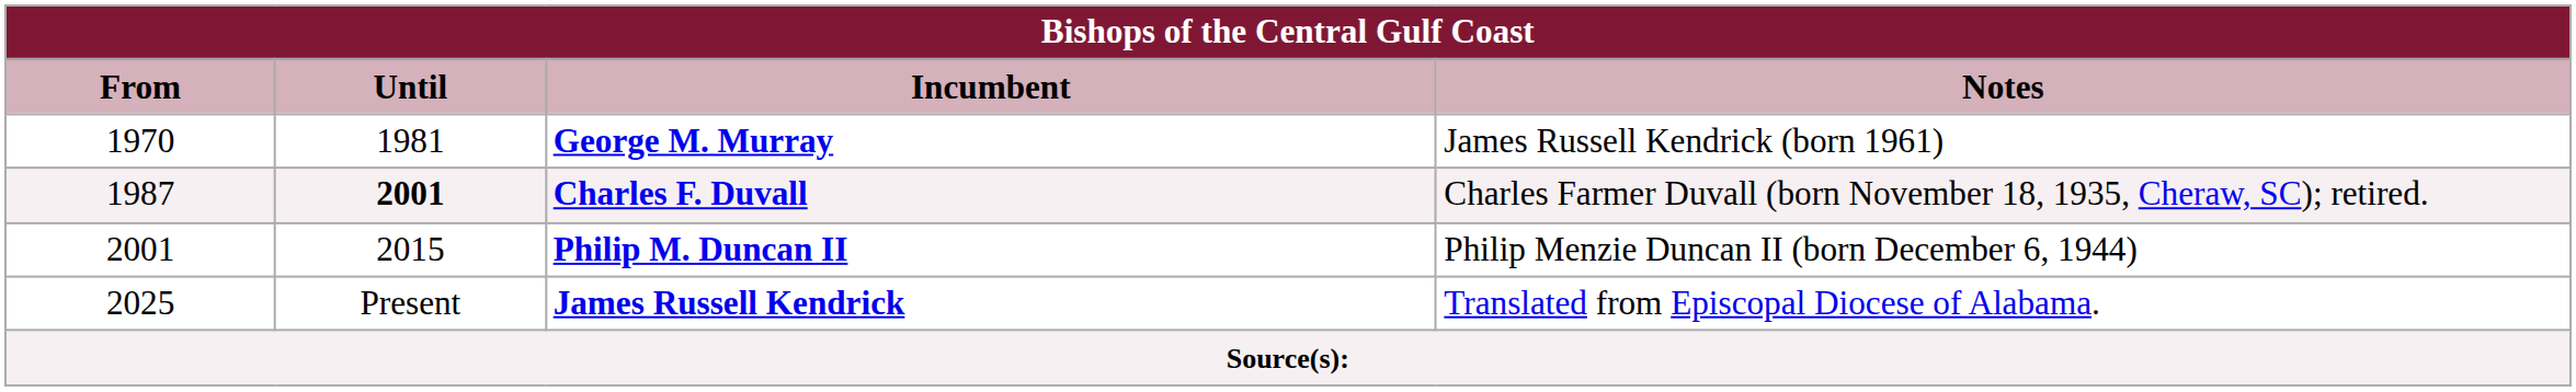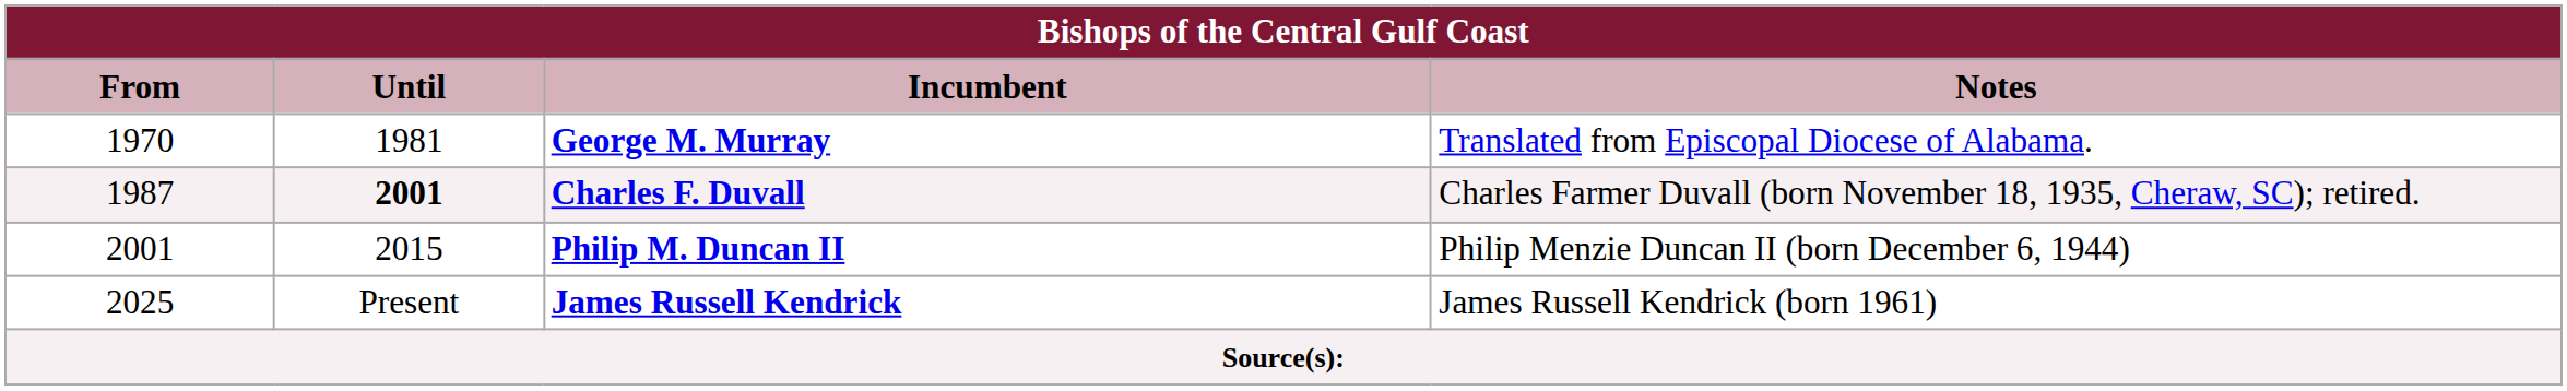 <table class="wikitable" style="width: 95%;">
 <tr>
 <th colspan="4" style="background-color: #7F1734; color: white;">Bishops of the Central Gulf Coast</th>
 </tr>
 <tr>
 <th style="background-color: #D4B1BB; width: 10%;">From</th>
 <th style="background-color: #D4B1BB; width: 10%;">Until</th>
 <th style="background-color: #D4B1BB; width: 33%;">Incumbent</th>
 <th style="background-color: #D4B1BB; width: 42%;">Notes</th>
 </tr>
 <tr valign="top" style="background-color: white;">
 <td style="text-align: center;">1970</td>
 <td style="text-align: center;">1981</td>
 <td><strong><a href='#'>George M. Murray</a></strong></td>
-<td>James Russell Kendrick (born 1961)</td>
+<td><a href='#'>Translated</a> from <a href='#'>Episcopal Diocese of Alabama</a>.</td>
 </tr>
 <tr valign="top" style="background-color: #F7F0F2;">
 <td style="text-align: center;">1987</td>
 <td style="text-align: center;"><strong>2001</strong></td>
 <td><strong><a href='#'>Charles F. Duvall</a></strong></td>
 <td>Charles Farmer Duvall (born November 18, 1935, <a href='#'>Cheraw, SC</a>); retired.</td>
 </tr>
 <tr valign="top" style="background-color: white;">
 <td style="text-align: center;">2001</td>
 <td style="text-align: center;">2015</td>
 <td><strong><a href='#'>Philip M. Duncan II</a></strong></td>
 <td>Philip Menzie Duncan II (born December 6, 1944)</td>
 </tr>
 <tr valign="top" style="background-color: white;">
 <td style="text-align: center;">2025</td>
 <td style="text-align: center;">Present</td>
 <td><strong><a href='#'>James Russell Kendrick</a></strong></td>
-<td><a href='#'>Translated</a> from <a href='#'>Episcopal Diocese of Alabama</a>.</td>
+<td>James Russell Kendrick (born 1961)</td>
 </tr>
 <tr valign="top" style="background-color: #F7F0F2;">
 <td colspan="4" style="text-align: center;"><small><strong>Source(s):</strong> </small></td>
 </tr>
 </table>
